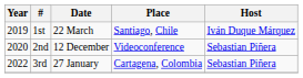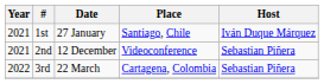 <table class="wikitable" style="font-size: 90%;">
 <tr>
 <th>Year</th>
 <th>#</th>
 <th>Date</th>
 <th>Place</th>
 <th>Host</th>
 </tr>
 <tr>
-<td>2019</td>
+<td>2021</td>
 <td>1st</td>
-<td>22 March</td>
+<td>27 January</td>
 <td><a href='#'>Santiago</a>, <a href='#'>Chile</a></td>
 <td><a href='#'>Iván Duque Márquez</a></td>
 </tr>
 <tr>
-<td>2020</td>
+<td>2021</td>
 <td>2nd</td>
 <td>12 December</td>
 <td><a href='#'>Videoconference</a></td>
 <td><a href='#'>Sebastian Piñera</a></td>
 </tr>
 <tr>
 <td>2022</td>
 <td>3rd</td>
-<td>27 January</td>
+<td>22 March</td>
 <td><a href='#'>Cartagena</a>, <a href='#'>Colombia</a></td>
 <td><a href='#'>Sebastian Piñera</a></td>
 </tr>
 <tr>
 </tr>
 </table>
